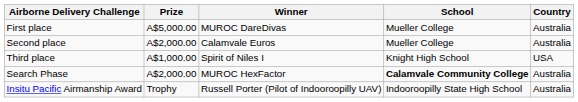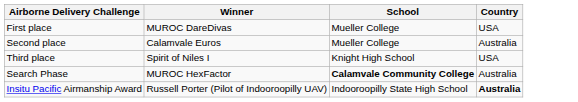 <table class="wikitable">
 <tr>
 <th>Airborne Delivery Challenge</th>
-<th>Prize</th>
 <th>Winner</th>
 <th>School</th>
 <th>Country</th>
 </tr>
 <tr>
 <td>First place</td>
-<td>A$5,000.00</td>
 <td>MUROC DareDivas</td>
 <td>Mueller College</td>
-<td>Australia</td>
+<td>USA</td>
 </tr>
 <tr>
 <td>Second place</td>
-<td>A$2,000.00</td>
 <td>Calamvale Euros</td>
 <td>Mueller College</td>
 <td>Australia</td>
 </tr>
 <tr>
 <td>Third place</td>
-<td>A$1,000.00</td>
 <td>Spirit of Niles I</td>
 <td>Knight High School</td>
 <td>USA</td>
 </tr>
 <tr>
 <td>Search Phase</td>
-<td>A$2,000.00</td>
 <td>MUROC HexFactor</td>
 <td><strong>Calamvale Community College</strong></td>
 <td>Australia</td>
 </tr>
 <tr>
 <td><a href='#'>Insitu Pacific</a> Airmanship Award</td>
-<td>Trophy</td>
 <td>Russell Porter (Pilot of Indooroopilly UAV)</td>
 <td>Indooroopilly State High School</td>
-<td>Australia</td>
+<td><strong>Australia</strong></td>
 </tr>
 </table>
